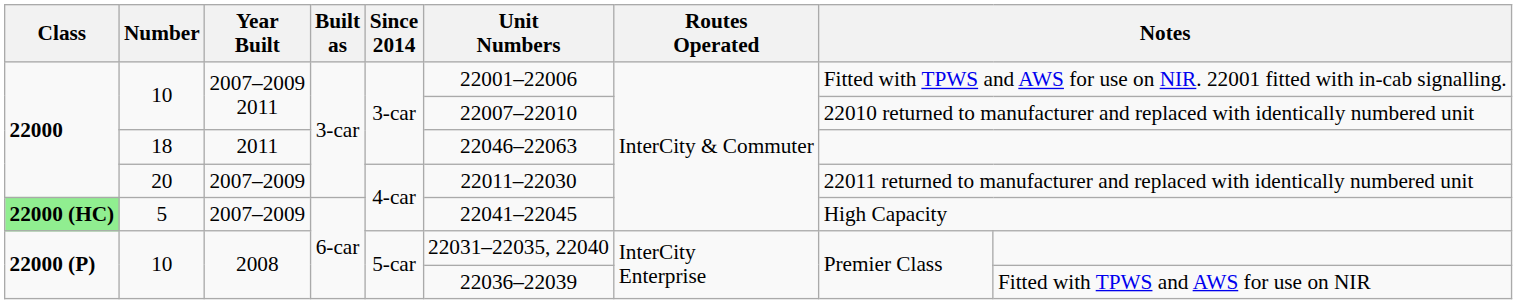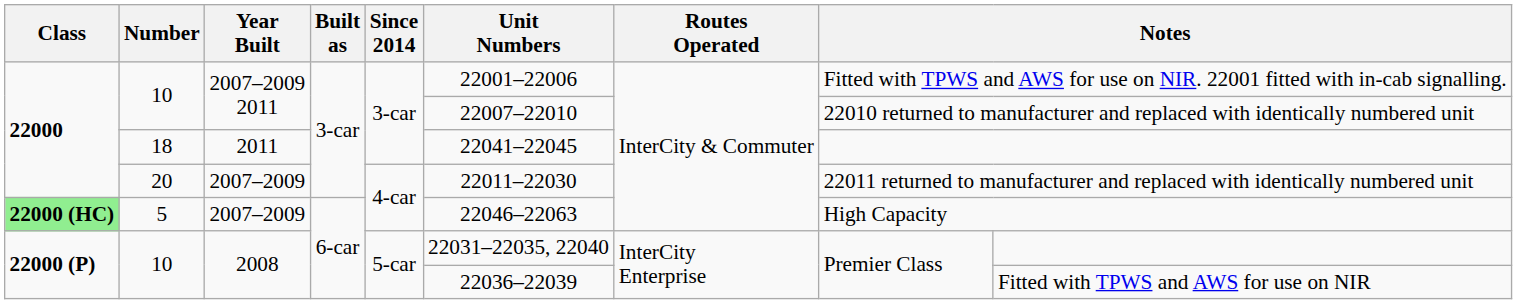 <table class="wikitable">
 <tr>
 <th>Class</th>
 <th>Number</th>
 <th>Year<br>Built</th>
 <th>Built<br>as</th>
 <th>Since<br>2014</th>
 <th>Unit<br>Numbers</th>
 <th>Routes<br>Operated</th>
 <th colspan=2>Notes</th>
 </tr>
 <tr>
 <td rowspan=4><strong>22000</strong></td>
 <td rowspan=2 align="center">10</td>
 <td rowspan=2 align=center>2007–2009<br>2011</td>
 <td rowspan=4 align=center>3-car</td>
 <td rowspan=3 align=center>3-car</td>
 <td align=center>22001–22006</td>
 <td rowspan="5">InterCity & Commuter</td>
 <td colspan=2>Fitted with <a href='#'>TPWS</a> and <a href='#'>AWS</a> for use on <a href='#'>NIR</a>. 22001 fitted with in-cab signalling.</td>
 </tr>
 <tr>
 <td align=center>22007–22010</td>
 <td colspan=2>22010 returned to manufacturer and replaced with identically numbered unit</td>
 </tr>
 <tr>
 <td align=center>18</td>
 <td align=center>2011</td>
-<td align=center>22046–22063</td>
+<td align=center>22041–22045</td>
 <td colspan=2></td>
 </tr>
 <tr>
 <td align=center>20</td>
 <td align=center>2007–2009</td>
 <td rowspan=2 align=center>4-car</td>
 <td align=center>22011–22030</td>
 <td colspan=2>22011 returned to manufacturer and replaced with identically numbered unit</td>
 </tr>
 <tr>
 <td style="background: lightgreen;"><strong>22000 (HC)</strong></td>
 <td align=center>5</td>
 <td align=center>2007–2009</td>
 <td rowspan=3 align=center>6-car</td>
-<td align=center>22041–22045</td>
+<td align=center>22046–22063</td>
 <td colspan=2>High Capacity</td>
 </tr>
 <tr>
 <td rowspan=2><strong>22000 (P)</strong></td>
 <td rowspan=2 align=center>10</td>
 <td rowspan=2 align=center>2008</td>
 <td rowspan=2 align=center>5-car</td>
 <td align=center>22031–22035, 22040</td>
 <td rowspan=2>InterCity<br>Enterprise</td>
 <td rowspan=2>Premier Class</td>
 <td></td>
 </tr>
 <tr>
 <td align=center>22036–22039</td>
 <td>Fitted with <a href='#'>TPWS</a> and <a href='#'>AWS</a> for use on NIR</td>
 </tr>
 </table>
